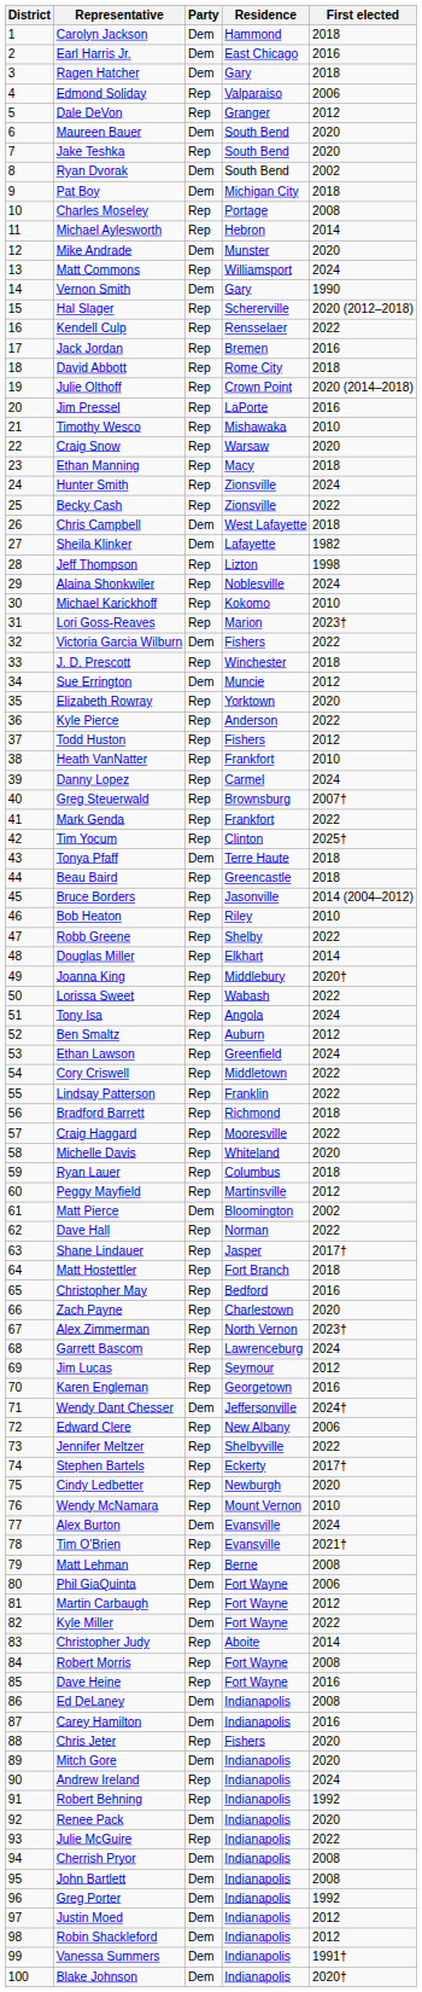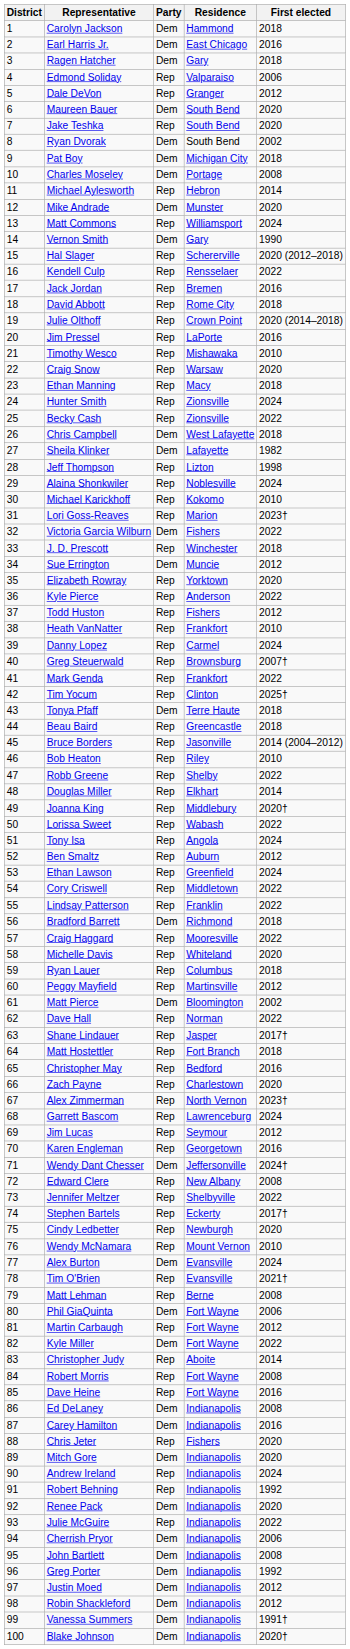 <table class="wikitable sortable">
 <tr>
 <th>District</th>
 <th>Representative</th>
 <th>Party</th>
 <th>Residence</th>
 <th>First elected</th>
 </tr>
 <tr>
 <td>1</td>
 <td data-sort-value="Jackson, Carolyn"><a href='#'>Carolyn Jackson</a></td>
 <td>Dem</td>
 <td><a href='#'>Hammond</a></td>
 <td>2018</td>
 </tr>
 <tr>
 <td>2</td>
 <td data-sort-value="Harris Jr., Earl"><a href='#'>Earl Harris Jr.</a></td>
 <td>Dem</td>
 <td><a href='#'>East Chicago</a></td>
 <td>2016</td>
 </tr>
 <tr>
 <td>3</td>
 <td data-sort-value="Hatcher, Ragen"><a href='#'>Ragen Hatcher</a></td>
 <td>Dem</td>
 <td><a href='#'>Gary</a></td>
 <td>2018</td>
 </tr>
 <tr>
 <td>4</td>
 <td data-sort-value="Soliday, Edmond"><a href='#'>Edmond Soliday</a></td>
 <td>Rep</td>
 <td><a href='#'>Valparaiso</a></td>
 <td>2006</td>
 </tr>
 <tr>
 <td>5</td>
 <td data-sort-value="DeVon, Dale"><a href='#'>Dale DeVon</a></td>
 <td>Rep</td>
 <td><a href='#'>Granger</a></td>
 <td>2012</td>
 </tr>
 <tr>
 <td>6</td>
 <td data-sort-value="Bauer, Maureen"><a href='#'>Maureen Bauer</a></td>
 <td>Dem</td>
 <td><a href='#'>South Bend</a></td>
 <td>2020</td>
 </tr>
 <tr>
 <td>7</td>
 <td data-sort-value="Teshka, Jake"><a href='#'>Jake Teshka</a></td>
 <td>Rep</td>
 <td><a href='#'>South Bend</a></td>
 <td>2020</td>
 </tr>
 <tr>
 <td>8</td>
 <td data-sort-value="Dvorak, Ryan"><a href='#'>Ryan Dvorak</a></td>
 <td>Dem</td>
 <td>South Bend</td>
 <td>2002</td>
 </tr>
 <tr>
 <td>9</td>
 <td data-sort-value="Boy, Patricia"><a href='#'>Pat Boy</a></td>
 <td>Dem</td>
 <td><a href='#'>Michigan City</a></td>
 <td>2018</td>
 </tr>
 <tr>
 <td>10</td>
 <td data-sort-value="Moseley, Charles"><a href='#'>Charles Moseley</a></td>
-<td>Rep</td>
+<td>Dem</td>
 <td><a href='#'>Portage</a></td>
 <td>2008</td>
 </tr>
 <tr>
 <td>11</td>
 <td data-sort-value="Aylesworth, Michael"><a href='#'>Michael Aylesworth</a></td>
 <td>Rep</td>
 <td><a href='#'>Hebron</a></td>
 <td>2014</td>
 </tr>
 <tr>
 <td>12</td>
 <td data-sort-value="Andrade, Mike"><a href='#'>Mike Andrade</a></td>
 <td>Dem</td>
 <td><a href='#'>Munster</a></td>
 <td>2020</td>
 </tr>
 <tr>
 <td>13</td>
 <td data-sort-value="Commons, Matthew"><a href='#'>Matt Commons</a></td>
 <td>Rep</td>
 <td><a href='#'>Williamsport</a></td>
 <td>2024</td>
 </tr>
 <tr>
 <td>14</td>
 <td data-sort-value="Smith, Vernon"><a href='#'>Vernon Smith</a></td>
 <td>Dem</td>
 <td><a href='#'>Gary</a></td>
 <td>1990</td>
 </tr>
 <tr>
 <td>15</td>
 <td data-sort-value="Slager, Hal"><a href='#'>Hal Slager</a></td>
 <td>Rep</td>
 <td><a href='#'>Schererville</a></td>
 <td>2020 (2012–2018)</td>
 </tr>
 <tr>
 <td>16</td>
 <td data-sort-value="Culp, Kendall"><a href='#'>Kendell Culp</a></td>
 <td>Rep</td>
 <td><a href='#'>Rensselaer</a></td>
 <td>2022</td>
 </tr>
 <tr>
 <td>17</td>
 <td data-sort-value="Jordan, Jack"><a href='#'>Jack Jordan</a></td>
 <td>Rep</td>
 <td><a href='#'>Bremen</a></td>
 <td>2016</td>
 </tr>
 <tr>
 <td>18</td>
 <td data-sort-value="Abbott, David"><a href='#'>David Abbott</a></td>
 <td>Rep</td>
 <td><a href='#'>Rome City</a></td>
 <td>2018</td>
 </tr>
 <tr>
 <td>19</td>
 <td data-sort-value="Olthoff, Julie"><a href='#'>Julie Olthoff</a></td>
 <td>Rep</td>
 <td><a href='#'>Crown Point</a></td>
 <td>2020 (2014–2018)</td>
 </tr>
 <tr>
 <td>20</td>
 <td data-sort-value="Pressel, Jim"><a href='#'>Jim Pressel</a></td>
 <td>Rep</td>
 <td><a href='#'>LaPorte</a></td>
 <td>2016</td>
 </tr>
 <tr>
 <td>21</td>
 <td data-sort-value="Wesco, Timothy"><a href='#'>Timothy Wesco</a></td>
 <td>Rep</td>
 <td><a href='#'>Mishawaka</a></td>
 <td>2010</td>
 </tr>
 <tr>
 <td>22</td>
 <td data-sort-value="Snow, Craig"><a href='#'>Craig Snow</a></td>
 <td>Rep</td>
 <td><a href='#'>Warsaw</a></td>
 <td>2020</td>
 </tr>
 <tr>
 <td>23</td>
 <td data-sort-value="Manning, Ethan"><a href='#'>Ethan Manning</a></td>
 <td>Rep</td>
 <td><a href='#'>Macy</a></td>
 <td>2018</td>
 </tr>
 <tr>
 <td>24</td>
 <td data-sort-value="Smith, Hunter"><a href='#'>Hunter Smith</a></td>
 <td>Rep</td>
 <td><a href='#'>Zionsville</a></td>
 <td>2024</td>
 </tr>
 <tr>
 <td>25</td>
 <td data-sort-value="Cash, Becky"><a href='#'>Becky Cash</a></td>
 <td>Rep</td>
 <td><a href='#'>Zionsville</a></td>
 <td>2022</td>
 </tr>
 <tr>
 <td>26</td>
 <td data-sort-value="Campbell, Chris"><a href='#'>Chris Campbell</a></td>
 <td>Dem</td>
 <td><a href='#'>West Lafayette</a></td>
 <td>2018</td>
 </tr>
 <tr>
 <td>27</td>
 <td data-sort-value="Klinker, Sheila"><a href='#'>Sheila Klinker</a></td>
 <td>Dem</td>
 <td><a href='#'>Lafayette</a></td>
 <td>1982</td>
 </tr>
 <tr>
 <td>28</td>
 <td data-sort-value="Thompson, Jeff"><a href='#'>Jeff Thompson</a></td>
 <td>Rep</td>
 <td><a href='#'>Lizton</a></td>
 <td>1998</td>
 </tr>
 <tr>
 <td>29</td>
 <td data-sort-value="Shonkwiler, Aliana"><a href='#'>Alaina Shonkwiler</a></td>
 <td>Rep</td>
 <td><a href='#'>Noblesville</a></td>
 <td>2024</td>
 </tr>
 <tr>
 <td>30</td>
 <td data-sort-value="Karickhoff, Michael"><a href='#'>Michael Karickhoff</a></td>
 <td>Rep</td>
 <td><a href='#'>Kokomo</a></td>
 <td>2010</td>
 </tr>
 <tr>
 <td>31</td>
 <td><a href='#'>Lori Goss-Reaves</a></td>
 <td>Rep</td>
 <td><a href='#'>Marion</a></td>
 <td>2023†</td>
 </tr>
 <tr>
 <td>32</td>
 <td data-sort-value="Garcia Wilburn, Victoria"><a href='#'>Victoria Garcia Wilburn</a></td>
 <td>Dem</td>
 <td><a href='#'>Fishers</a></td>
 <td>2022</td>
 </tr>
 <tr>
 <td>33</td>
 <td data-sort-value="Prescott, John"><a href='#'>J. D. Prescott</a></td>
 <td>Rep</td>
 <td><a href='#'>Winchester</a></td>
 <td>2018</td>
 </tr>
 <tr>
 <td>34</td>
 <td data-sort-value="Errington, Sue"><a href='#'>Sue Errington</a></td>
 <td>Dem</td>
 <td><a href='#'>Muncie</a></td>
 <td>2012</td>
 </tr>
 <tr>
 <td>35</td>
 <td data-sort-value="Rowray, Elizabeth"><a href='#'>Elizabeth Rowray</a></td>
 <td>Rep</td>
 <td><a href='#'>Yorktown</a></td>
 <td>2020</td>
 </tr>
 <tr>
 <td>36</td>
 <td data-sort-value="Pierce, Kyle"><a href='#'>Kyle Pierce</a></td>
 <td>Rep</td>
 <td><a href='#'>Anderson</a></td>
 <td>2022</td>
 </tr>
 <tr>
 <td>37</td>
 <td data-sort-value="Huston, Todd"><a href='#'>Todd Huston</a></td>
 <td>Rep</td>
 <td><a href='#'>Fishers</a></td>
 <td>2012</td>
 </tr>
 <tr>
 <td>38</td>
 <td data-sort-value="VanNatter, Heath"><a href='#'>Heath VanNatter</a></td>
 <td>Rep</td>
 <td><a href='#'>Frankfort</a></td>
 <td>2010</td>
 </tr>
 <tr>
 <td>39</td>
 <td data-sort-value="Lopez, Danny"><a href='#'>Danny Lopez</a></td>
 <td>Rep</td>
 <td><a href='#'>Carmel</a></td>
 <td>2024</td>
 </tr>
 <tr>
 <td>40</td>
 <td data-sort-value="Steuerwald, Greg"><a href='#'>Greg Steuerwald</a></td>
 <td>Rep</td>
 <td><a href='#'>Brownsburg</a></td>
 <td>2007†</td>
 </tr>
 <tr>
 <td>41</td>
 <td data-sort-value="Genda, Mark"><a href='#'>Mark Genda</a></td>
 <td>Rep</td>
 <td><a href='#'>Frankfort</a></td>
 <td>2022</td>
 </tr>
 <tr>
 <td>42</td>
 <td data-sort-value="Yocum, Tim"><a href='#'>Tim Yocum</a></td>
 <td>Rep</td>
 <td><a href='#'>Clinton</a></td>
 <td>2025†</td>
 </tr>
 <tr>
 <td>43</td>
 <td data-sort-value="Pfaff, Tonya"><a href='#'>Tonya Pfaff</a></td>
 <td>Dem</td>
 <td><a href='#'>Terre Haute</a></td>
 <td>2018</td>
 </tr>
 <tr>
 <td>44</td>
 <td data-sort-value="Baird, Beau"><a href='#'>Beau Baird</a></td>
 <td>Rep</td>
 <td><a href='#'>Greencastle</a></td>
 <td>2018</td>
 </tr>
 <tr>
 <td>45</td>
 <td data-sort-value="Borders, Bruce"><a href='#'>Bruce Borders</a></td>
 <td>Rep</td>
 <td><a href='#'>Jasonville</a></td>
 <td>2014 (2004–2012)</td>
 </tr>
 <tr>
 <td>46</td>
 <td data-sort-value="Heaton, Bob"><a href='#'>Bob Heaton</a></td>
 <td>Rep</td>
 <td><a href='#'>Riley</a></td>
 <td>2010</td>
 </tr>
 <tr>
 <td>47</td>
 <td data-sort-value="Greene, Robb"><a href='#'>Robb Greene</a></td>
 <td>Rep</td>
 <td><a href='#'>Shelby</a></td>
 <td>2022</td>
 </tr>
 <tr>
 <td>48</td>
 <td data-sort-value="Miller, Douglas"><a href='#'>Douglas Miller</a></td>
 <td>Rep</td>
 <td><a href='#'>Elkhart</a></td>
 <td>2014</td>
 </tr>
 <tr>
 <td>49</td>
 <td data-sort-value="King, Joanna"><a href='#'>Joanna King</a></td>
 <td>Rep</td>
 <td><a href='#'>Middlebury</a></td>
 <td>2020†</td>
 </tr>
 <tr>
 <td>50</td>
 <td data-sort-value="Sweet, Lorissa"><a href='#'>Lorissa Sweet</a></td>
 <td>Rep</td>
 <td><a href='#'>Wabash</a></td>
 <td>2022</td>
 </tr>
 <tr>
 <td>51</td>
 <td data-sort-value="Isa, Tony"><a href='#'>Tony Isa</a></td>
 <td>Rep</td>
 <td><a href='#'>Angola</a></td>
 <td>2024</td>
 </tr>
 <tr>
 <td>52</td>
 <td data-sort-value="Smaltz, Ben"><a href='#'>Ben Smaltz</a></td>
 <td>Rep</td>
 <td><a href='#'>Auburn</a></td>
 <td>2012</td>
 </tr>
 <tr>
 <td>53</td>
 <td data-sort-value="Lawson, Ethan"><a href='#'>Ethan Lawson</a></td>
 <td>Rep</td>
 <td><a href='#'>Greenfield</a></td>
 <td>2024</td>
 </tr>
 <tr>
 <td>54</td>
 <td data-sort-value="Criswell, Cory"><a href='#'>Cory Criswell</a></td>
 <td>Rep</td>
 <td><a href='#'> Middletown</a></td>
 <td>2022</td>
 </tr>
 <tr>
 <td>55</td>
 <td data-sort-value="Patterson, Lindsay"><a href='#'>Lindsay Patterson</a></td>
 <td>Rep</td>
 <td><a href='#'>Franklin</a></td>
 <td>2022</td>
 </tr>
 <tr>
 <td>56</td>
 <td data-sort-value="Barrett, Bradford"><a href='#'>Bradford Barrett</a></td>
-<td>Rep</td>
+<td>Dem</td>
 <td><a href='#'>Richmond</a></td>
 <td>2018</td>
 </tr>
 <tr>
 <td>57</td>
 <td data-sort-value="Haggard, Craig"><a href='#'>Craig Haggard</a></td>
 <td>Rep</td>
 <td><a href='#'> Mooresville</a></td>
 <td>2022</td>
 </tr>
 <tr>
 <td>58</td>
 <td data-sort-value="Davis, Michelle"><a href='#'>Michelle Davis</a></td>
 <td>Rep</td>
 <td><a href='#'>Whiteland</a></td>
 <td>2020</td>
 </tr>
 <tr>
 <td>59</td>
 <td data-sort-value="Lauer, Ryan"><a href='#'>Ryan Lauer</a></td>
 <td>Rep</td>
 <td><a href='#'>Columbus</a></td>
 <td>2018</td>
 </tr>
 <tr>
 <td>60</td>
 <td data-sort-value="Mayfield, Peggy"><a href='#'>Peggy Mayfield</a></td>
 <td>Rep</td>
 <td><a href='#'>Martinsville</a></td>
 <td>2012</td>
 </tr>
 <tr>
 <td>61</td>
 <td data-sort-value="Pierce, Matt"><a href='#'>Matt Pierce</a></td>
 <td>Dem</td>
 <td><a href='#'>Bloomington</a></td>
 <td>2002</td>
 </tr>
 <tr>
 <td>62</td>
 <td data-sort-value="Hall, Dave"><a href='#'>Dave Hall</a></td>
 <td>Rep</td>
 <td><a href='#'> Norman</a></td>
 <td>2022</td>
 </tr>
 <tr>
 <td>63</td>
 <td data-sort-value="Lindauer, Shane"><a href='#'>Shane Lindauer</a></td>
 <td>Rep</td>
 <td><a href='#'>Jasper</a></td>
 <td>2017†</td>
 </tr>
 <tr>
 <td>64</td>
 <td data-sort-value="Hostettler, Matt"><a href='#'>Matt Hostettler</a></td>
 <td>Rep</td>
 <td><a href='#'>Fort Branch</a></td>
 <td>2018</td>
 </tr>
 <tr>
 <td>65</td>
 <td data-sort-value="May, Christopher"><a href='#'>Christopher May</a></td>
 <td>Rep</td>
 <td><a href='#'>Bedford</a></td>
 <td>2016</td>
 </tr>
 <tr>
 <td>66</td>
 <td data-sort-value="Payne, Zach"><a href='#'>Zach Payne</a></td>
 <td>Rep</td>
 <td><a href='#'>Charlestown</a></td>
 <td>2020</td>
 </tr>
 <tr>
 <td>67</td>
 <td data-sort-value="Frye, Randy"><a href='#'>Alex Zimmerman</a></td>
 <td>Rep</td>
 <td><a href='#'>North Vernon</a></td>
 <td>2023†</td>
 </tr>
 <tr>
 <td>68</td>
 <td data-sort-value="Bascom, Garrett"><a href='#'>Garrett Bascom</a></td>
 <td>Rep</td>
 <td><a href='#'>Lawrenceburg</a></td>
 <td>2024</td>
 </tr>
 <tr>
 <td>69</td>
 <td data-sort-value="Lucas, Jim"><a href='#'>Jim Lucas</a></td>
 <td>Rep</td>
 <td><a href='#'>Seymour</a></td>
 <td>2012</td>
 </tr>
 <tr>
 <td>70</td>
 <td data-sort-value="Engleman, Karen"><a href='#'>Karen Engleman</a></td>
 <td>Rep</td>
 <td><a href='#'>Georgetown</a></td>
 <td>2016</td>
 </tr>
 <tr>
 <td>71</td>
 <td data-sort-value="Dant Chesser, Wendy"><a href='#'>Wendy Dant Chesser</a></td>
 <td>Dem</td>
 <td><a href='#'>Jeffersonville</a></td>
 <td>2024†</td>
 </tr>
 <tr>
 <td>72</td>
 <td data-sort-value="Clere, Edward"><a href='#'>Edward Clere</a></td>
 <td>Rep</td>
 <td><a href='#'>New Albany</a></td>
-<td>2006</td>
+<td>2008</td>
 </tr>
 <tr>
 <td>73</td>
 <td data-sort-value="Meltzer, Jennifer"><a href='#'>Jennifer Meltzer</a></td>
 <td>Rep</td>
 <td><a href='#'>Shelbyville</a></td>
 <td>2022</td>
 </tr>
 <tr>
 <td>74</td>
 <td data-sort-value="Bartels, Stephen"><a href='#'>Stephen Bartels</a></td>
 <td>Rep</td>
 <td><a href='#'>Eckerty</a></td>
 <td>2017†</td>
 </tr>
 <tr>
 <td>75</td>
 <td data-sort-value="Ledbetter, Cindy"><a href='#'>Cindy Ledbetter</a></td>
 <td>Rep</td>
 <td><a href='#'>Newburgh</a></td>
 <td>2020</td>
 </tr>
 <tr>
 <td>76</td>
 <td data-sort-value="McNamara, Wendy"><a href='#'>Wendy McNamara</a></td>
 <td>Rep</td>
 <td><a href='#'>Mount Vernon</a></td>
 <td>2010</td>
 </tr>
 <tr>
 <td>77</td>
 <td data-sort-value="Burton, Alex"><a href='#'>Alex Burton</a></td>
 <td>Dem</td>
 <td><a href='#'>Evansville</a></td>
 <td>2024</td>
 </tr>
 <tr>
 <td>78</td>
 <td data-sort-value="O'Brien, Tim"><a href='#'>Tim O'Brien</a></td>
 <td>Rep</td>
 <td><a href='#'>Evansville</a></td>
 <td>2021†</td>
 </tr>
 <tr>
 <td>79</td>
 <td data-sort-value="Lehman, Matt"><a href='#'>Matt Lehman</a></td>
 <td>Rep</td>
 <td><a href='#'>Berne</a></td>
 <td>2008</td>
 </tr>
 <tr>
 <td>80</td>
 <td data-sort-value="GiaQuinta, Phil"><a href='#'>Phil GiaQuinta</a></td>
 <td>Dem</td>
 <td><a href='#'>Fort Wayne</a></td>
 <td>2006</td>
 </tr>
 <tr>
 <td>81</td>
 <td data-sort-value="Carbaugh, Martin"><a href='#'>Martin Carbaugh</a></td>
 <td>Rep</td>
 <td><a href='#'>Fort Wayne</a></td>
 <td>2012</td>
 </tr>
 <tr>
 <td>82</td>
 <td data-sort-value="Miller, Kyle"><a href='#'>Kyle Miller</a></td>
 <td>Dem</td>
 <td><a href='#'>Fort Wayne</a></td>
 <td>2022</td>
 </tr>
 <tr>
 <td>83</td>
 <td data-sort-value="Judy, Christopher"><a href='#'>Christopher Judy</a></td>
 <td>Rep</td>
 <td><a href='#'>Aboite</a></td>
 <td>2014</td>
 </tr>
 <tr>
 <td>84</td>
 <td data-sort-value="Morris, Robert"><a href='#'>Robert Morris</a></td>
 <td>Rep</td>
 <td><a href='#'>Fort Wayne</a></td>
 <td>2008</td>
 </tr>
 <tr>
 <td>85</td>
 <td data-sort-value="Heine, Dave"><a href='#'>Dave Heine</a></td>
 <td>Rep</td>
 <td><a href='#'>Fort Wayne</a></td>
 <td>2016</td>
 </tr>
 <tr>
 <td>86</td>
 <td data-sort-value="DeLaney, Ed"><a href='#'>Ed DeLaney</a></td>
 <td>Dem</td>
 <td><a href='#'>Indianapolis</a></td>
 <td>2008</td>
 </tr>
 <tr>
 <td>87</td>
 <td data-sort-value="Hamilton, Carey"><a href='#'>Carey Hamilton</a></td>
 <td>Dem</td>
 <td><a href='#'>Indianapolis</a></td>
 <td>2016</td>
 </tr>
 <tr>
 <td>88</td>
 <td data-sort-value="Jeter, Chris"><a href='#'>Chris Jeter</a></td>
 <td>Rep</td>
 <td><a href='#'>Fishers</a></td>
 <td>2020</td>
 </tr>
 <tr>
 <td>89</td>
 <td data-sort-value="Gore, Mitch"><a href='#'>Mitch Gore</a></td>
 <td>Dem</td>
 <td><a href='#'>Indianapolis</a></td>
 <td>2020</td>
 </tr>
 <tr>
 <td>90</td>
 <td data-sort-value="Ireland, Andrew"><a href='#'>Andrew Ireland</a></td>
 <td>Rep</td>
 <td><a href='#'>Indianapolis</a></td>
 <td>2024</td>
 </tr>
 <tr>
 <td>91</td>
 <td data-sort-value="Behning, Robert"><a href='#'>Robert Behning</a></td>
 <td>Rep</td>
 <td><a href='#'>Indianapolis</a></td>
 <td>1992</td>
 </tr>
 <tr>
 <td>92</td>
 <td data-sort-value="Pack, Renee"><a href='#'>Renee Pack</a></td>
 <td>Dem</td>
 <td><a href='#'>Indianapolis</a></td>
 <td>2020</td>
 </tr>
 <tr>
 <td>93</td>
 <td data-sort-value="McGuire, Julie"><a href='#'>Julie McGuire</a></td>
 <td>Rep</td>
 <td><a href='#'>Indianapolis</a></td>
 <td>2022</td>
 </tr>
 <tr>
 <td>94</td>
 <td data-sort-value="Pryor, Cherrish"><a href='#'>Cherrish Pryor</a></td>
 <td>Dem</td>
 <td><a href='#'>Indianapolis</a></td>
-<td>2008</td>
+<td>2006</td>
 </tr>
 <tr>
 <td>95</td>
 <td data-sort-value="Bartlett, John"><a href='#'>John Bartlett</a></td>
 <td>Dem</td>
 <td><a href='#'>Indianapolis</a></td>
 <td>2008</td>
 </tr>
 <tr>
 <td>96</td>
 <td data-sort-value="Porter, Greg"><a href='#'>Greg Porter</a></td>
 <td>Dem</td>
 <td><a href='#'>Indianapolis</a></td>
 <td>1992</td>
 </tr>
 <tr>
 <td>97</td>
 <td data-sort-value="Moed, Justin"><a href='#'>Justin Moed</a></td>
 <td>Dem</td>
 <td><a href='#'>Indianapolis</a></td>
 <td>2012</td>
 </tr>
 <tr>
 <td>98</td>
 <td data-sort-value="Shackleford, Robin"><a href='#'>Robin Shackleford</a></td>
 <td>Dem</td>
 <td><a href='#'>Indianapolis</a></td>
 <td>2012</td>
 </tr>
 <tr>
 <td>99</td>
 <td data-sort-value="Summers, Vanessa"><a href='#'>Vanessa Summers</a></td>
 <td>Dem</td>
 <td><a href='#'>Indianapolis</a></td>
 <td>1991†</td>
 </tr>
 <tr>
 <td>100</td>
 <td data-sort-value="Johnson, Blake"><a href='#'>Blake Johnson</a></td>
 <td>Dem</td>
 <td><a href='#'>Indianapolis</a></td>
 <td>2020†</td>
 </tr>
 </table>
